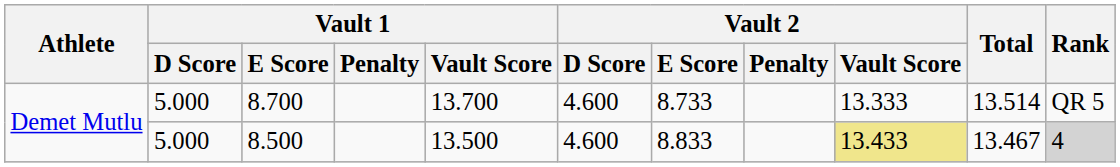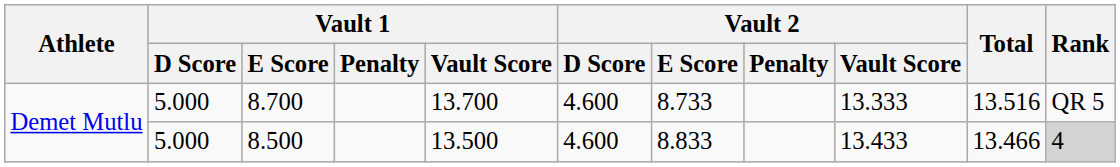 <table class="wikitable" style="text-align:left;">
 <tr>
 <th rowspan=2>Athlete</th>
 <th colspan=4>Vault 1</th>
 <th colspan=4>Vault 2</th>
 <th rowspan=2>Total</th>
 <th rowspan=2>Rank</th>
 </tr>
 <tr>
 <th>D Score</th>
 <th>E Score</th>
 <th>Penalty</th>
 <th>Vault Score</th>
 <th>D Score</th>
 <th>E Score</th>
 <th>Penalty</th>
 <th>Vault Score</th>
 </tr>
 <tr>
 <td rowspan=2><a href='#'>Demet Mutlu</a></td>
 <td>5.000</td>
 <td>8.700</td>
 <td></td>
 <td>13.700</td>
 <td>4.600</td>
 <td>8.733</td>
 <td></td>
 <td>13.333</td>
-<td>13.514</td>
+<td>13.516</td>
 <td>QR 5</td>
 </tr>
 <tr>
 <td>5.000</td>
 <td>8.500</td>
 <td></td>
 <td>13.500</td>
 <td>4.600</td>
 <td>8.833</td>
 <td></td>
-<td style="background: khaki;">13.433</td>
-<td>13.467</td>
+<td>13.433</td>
+<td>13.466</td>
 <td style="background: lightgrey;">4</td>
 </tr>
 </table>
